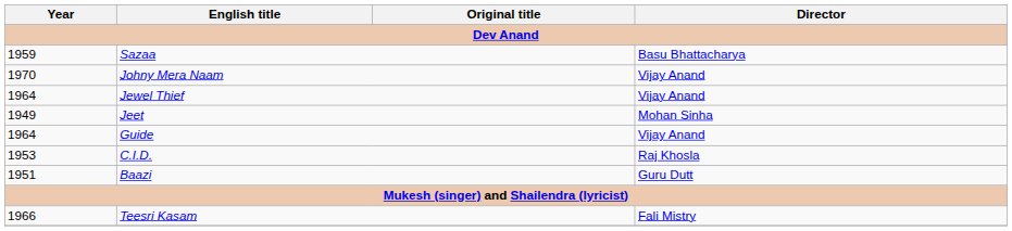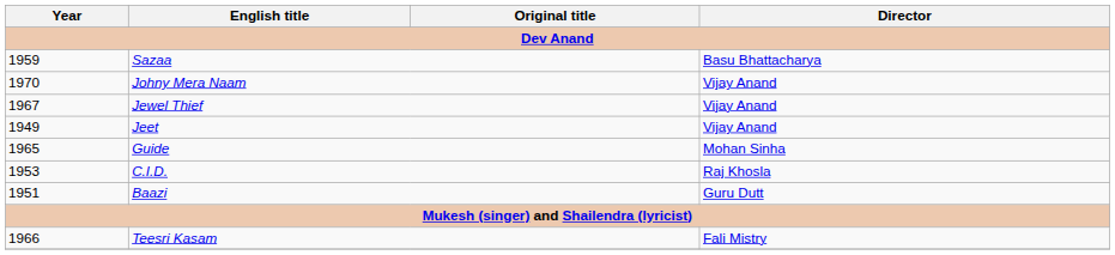 <table class="sortable wikitable" style="width:100%; margin-bottom:4px" cellpadding="5">
 <tr>
 <th scope="col">Year</th>
 <th scope="col">English title</th>
 <th scope="col">Original title</th>
 <th scope="col">Director</th>
 </tr>
 <tr>
 <th colspan="4" style="background:#EDC9AF"><a href='#'>Dev Anand</a></th>
 </tr>
 <tr>
 <td>1959</td>
 <td colspan="2"><em><a href='#'>Sazaa</a></em></td>
 <td><a href='#'>Basu Bhattacharya</a></td>
 </tr>
 <tr>
 <td>1970</td>
 <td colspan="2"><em><a href='#'>Johny Mera Naam</a></em></td>
 <td><a href='#'>Vijay Anand</a></td>
 </tr>
 <tr>
-<td>1964</td>
+<td>1967</td>
 <td colspan="2"><em><a href='#'>Jewel Thief</a></em></td>
 <td><a href='#'>Vijay Anand</a></td>
 </tr>
 <tr>
 <td>1949</td>
 <td colspan="2"><em><a href='#'>Jeet</a></em></td>
-<td><a href='#'>Mohan Sinha</a></td>
+<td><a href='#'>Vijay Anand</a></td>
 </tr>
 <tr>
-<td>1964</td>
+<td>1965</td>
 <td colspan="2"><em><a href='#'>Guide</a></em></td>
-<td><a href='#'>Vijay Anand</a></td>
+<td><a href='#'>Mohan Sinha</a></td>
 </tr>
 <tr>
 <td>1953</td>
 <td colspan="2"><em><a href='#'>C.I.D.</a></em></td>
 <td><a href='#'>Raj Khosla</a></td>
 </tr>
 <tr>
 <td>1951</td>
 <td colspan="2"><em><a href='#'>Baazi</a></em></td>
 <td><a href='#'>Guru Dutt</a></td>
 </tr>
 <tr>
 <th colspan="4" style="background:#EDC9AF"><a href='#'>Mukesh (singer)</a> and <a href='#'>Shailendra (lyricist)</a></th>
 </tr>
 <tr>
 <td>1966</td>
 <td colspan="2"><em><a href='#'>Teesri Kasam</a></em></td>
 <td><a href='#'>Fali Mistry</a></td>
 </tr>
 <tr>
 </tr>
 </table>
